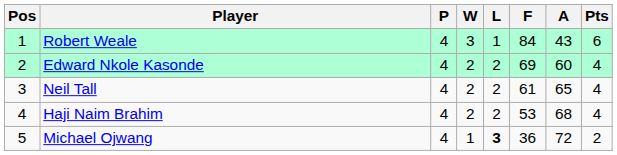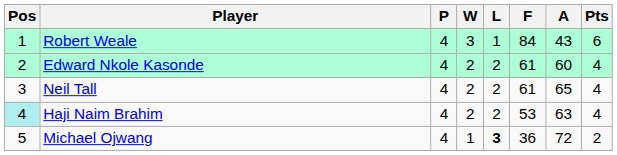 <table class="wikitable" style="font-size: 100%">
 <tr>
 <th width=20>Pos</th>
 <th width=400>Player</th>
 <th width=20>P</th>
 <th width=20>W</th>
 <th width=20>L</th>
 <th width=30>F</th>
 <th width=30>A</th>
 <th width=20>Pts</th>
 </tr>
 <tr align=center style="background: #ADFFD6;">
 <td>1</td>
 <td align="left"> <a href='#'>Robert Weale</a></td>
 <td>4</td>
 <td>3</td>
 <td>1</td>
 <td>84</td>
 <td>43</td>
 <td>6</td>
 </tr>
 <tr align=center style="background: #ADFFD6;">
 <td>2</td>
 <td align="left"> <a href='#'>Edward Nkole Kasonde</a></td>
 <td>4</td>
 <td>2</td>
 <td>2</td>
-<td>69</td>
+<td>61</td>
 <td>60</td>
 <td>4</td>
 </tr>
 <tr align=center>
 <td>3</td>
 <td align="left"> <a href='#'>Neil Tall</a></td>
 <td>4</td>
 <td>2</td>
 <td>2</td>
 <td>61</td>
 <td>65</td>
 <td>4</td>
 </tr>
 <tr align=center>
-<td>4</td>
+<td style="background: paleturquoise;">4</td>
 <td align="left"> <a href='#'>Haji Naim Brahim</a></td>
 <td>4</td>
 <td>2</td>
 <td>2</td>
 <td>53</td>
-<td>68</td>
+<td>63</td>
 <td>4</td>
 </tr>
 <tr align=center>
 <td>5</td>
 <td align="left"> <a href='#'>Michael Ojwang</a></td>
 <td>4</td>
 <td>1</td>
 <td><strong>3</strong></td>
 <td>36</td>
 <td>72</td>
 <td>2</td>
 </tr>
 </table>
